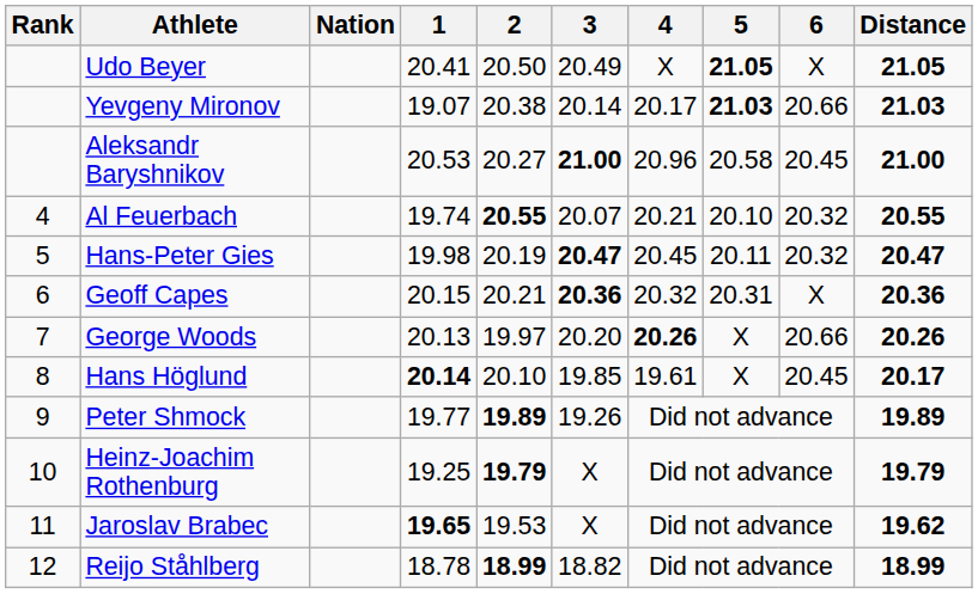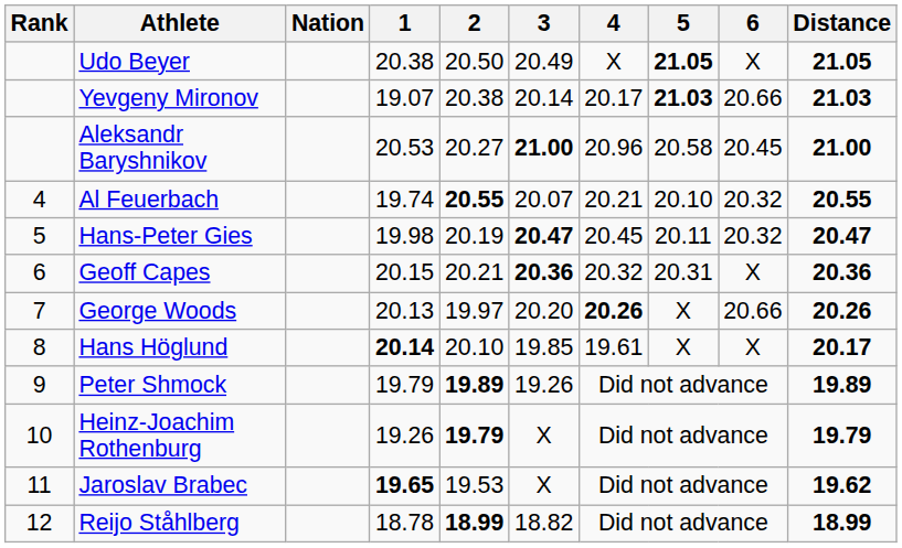 <table class="wikitable sortable" style=" text-align:center">
 <tr>
 <th>Rank</th>
 <th>Athlete</th>
 <th>Nation</th>
 <th>1</th>
 <th>2</th>
 <th>3</th>
 <th>4</th>
 <th>5</th>
 <th>6</th>
 <th>Distance</th>
 </tr>
 <tr>
 <td></td>
 <td align=left><a href='#'>Udo Beyer</a></td>
 <td align=left></td>
-<td>20.41</td>
+<td>20.38</td>
 <td>20.50</td>
 <td>20.49</td>
 <td data-sort-value=1.00>X</td>
 <td><strong>21.05</strong></td>
 <td data-sort-value=1.00>X</td>
 <td><strong>21.05</strong></td>
 </tr>
 <tr>
 <td></td>
 <td align=left><a href='#'>Yevgeny Mironov</a></td>
 <td align=left></td>
 <td>19.07</td>
 <td>20.38</td>
 <td>20.14</td>
 <td>20.17</td>
 <td><strong>21.03</strong></td>
 <td>20.66</td>
 <td><strong>21.03</strong></td>
 </tr>
 <tr>
 <td></td>
 <td align=left><a href='#'>Aleksandr Baryshnikov</a></td>
 <td align=left></td>
 <td>20.53</td>
 <td>20.27</td>
 <td><strong>21.00</strong></td>
 <td>20.96</td>
 <td>20.58</td>
 <td>20.45</td>
 <td><strong>21.00</strong></td>
 </tr>
 <tr>
 <td>4</td>
 <td align=left><a href='#'>Al Feuerbach</a></td>
 <td align=left></td>
 <td>19.74</td>
 <td><strong>20.55</strong></td>
 <td>20.07</td>
 <td>20.21</td>
 <td>20.10</td>
 <td>20.32</td>
 <td><strong>20.55</strong></td>
 </tr>
 <tr>
 <td>5</td>
 <td align=left><a href='#'>Hans-Peter Gies</a></td>
 <td align=left></td>
 <td>19.98</td>
 <td>20.19</td>
 <td><strong>20.47</strong></td>
 <td>20.45</td>
 <td>20.11</td>
 <td>20.32</td>
 <td><strong>20.47</strong></td>
 </tr>
 <tr>
 <td>6</td>
 <td align=left><a href='#'>Geoff Capes</a></td>
 <td align=left></td>
 <td>20.15</td>
 <td>20.21</td>
 <td><strong>20.36</strong></td>
 <td>20.32</td>
 <td>20.31</td>
 <td data-sort-value=1.00>X</td>
 <td><strong>20.36</strong></td>
 </tr>
 <tr>
 <td>7</td>
 <td align=left><a href='#'>George Woods</a></td>
 <td align=left></td>
 <td>20.13</td>
 <td>19.97</td>
 <td>20.20</td>
 <td><strong>20.26</strong></td>
 <td data-sort-value=1.00>X</td>
 <td>20.66</td>
 <td><strong>20.26</strong></td>
 </tr>
 <tr>
 <td>8</td>
 <td align=left><a href='#'>Hans Höglund</a></td>
 <td align=left></td>
 <td><strong>20.14</strong></td>
 <td>20.10</td>
 <td>19.85</td>
 <td>19.61</td>
 <td data-sort-value=1.00>X</td>
-<td>20.45</td>
+<td data-sort-value=1.00>X</td>
 <td><strong>20.17</strong></td>
 </tr>
 <tr>
 <td>9</td>
 <td align=left><a href='#'>Peter Shmock</a></td>
 <td align=left></td>
-<td>19.77</td>
+<td>19.79</td>
 <td><strong>19.89</strong></td>
 <td>19.26</td>
 <td colspan=3 data-sort-value=0.00>Did not advance</td>
 <td><strong>19.89</strong></td>
 </tr>
 <tr>
 <td>10</td>
 <td align=left><a href='#'>Heinz-Joachim Rothenburg</a></td>
 <td align=left></td>
-<td>19.25</td>
+<td>19.26</td>
 <td><strong>19.79</strong></td>
 <td data-sort-value=1.00>X</td>
 <td colspan=3 data-sort-value=0.00>Did not advance</td>
 <td><strong>19.79</strong></td>
 </tr>
 <tr>
 <td>11</td>
 <td align=left><a href='#'>Jaroslav Brabec</a></td>
 <td align=left></td>
 <td><strong>19.65</strong></td>
 <td>19.53</td>
 <td data-sort-value=1.00>X</td>
 <td colspan=3 data-sort-value=0.00>Did not advance</td>
 <td><strong>19.62</strong></td>
 </tr>
 <tr>
 <td>12</td>
 <td align=left><a href='#'>Reijo Ståhlberg</a></td>
 <td align=left></td>
 <td>18.78</td>
 <td><strong>18.99</strong></td>
 <td>18.82</td>
 <td colspan=3 data-sort-value=0.00>Did not advance</td>
 <td><strong>18.99</strong></td>
 </tr>
 </table>
